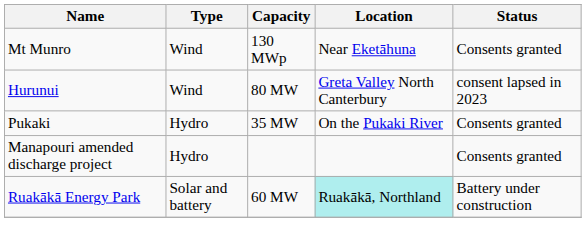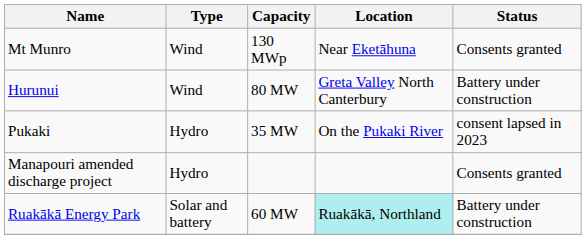 <table class="wikitable" align="center">
 <tr>
 <th>Name</th>
 <th>Type</th>
 <th>Capacity</th>
 <th>Location</th>
 <th>Status</th>
 </tr>
 <tr>
 <td>Mt Munro</td>
 <td>Wind</td>
 <td>130 MWp</td>
 <td>Near <a href='#'>Eketāhuna</a></td>
 <td>Consents granted</td>
 </tr>
 <tr>
 <td><a href='#'>Hurunui</a></td>
 <td>Wind</td>
 <td>80 MW</td>
 <td><a href='#'>Greta Valley</a> North Canterbury</td>
-<td>consent lapsed in 2023</td>
+<td>Battery under construction </td>
 </tr>
 <tr>
 <td>Pukaki</td>
 <td>Hydro</td>
 <td>35 MW</td>
 <td>On the <a href='#'>Pukaki River</a></td>
-<td>Consents granted</td>
+<td>consent lapsed in 2023</td>
 </tr>
 <tr>
 <td>Manapouri amended discharge project</td>
 <td>Hydro</td>
 <td></td>
 <td></td>
 <td>Consents granted</td>
 </tr>
 <tr>
 <td><a href='#'>Ruakākā Energy Park</a></td>
 <td>Solar and battery</td>
 <td>60 MW</td>
 <td style="background: paleturquoise;">Ruakākā, Northland</td>
 <td>Battery under construction </td>
 </tr>
 <tr>
 </tr>
 </table>
